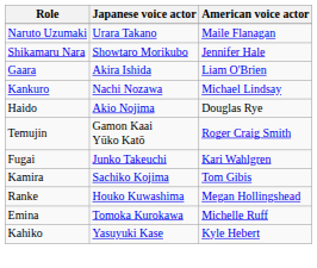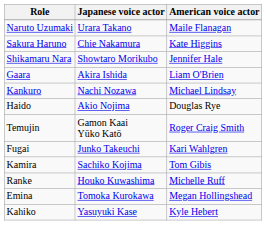 <table class="wikitable">
 <tr>
 <th>Role</th>
 <th>Japanese voice actor</th>
 <th>American voice actor</th>
 </tr>
 <tr>
 </tr>
 <tr>
 <td><a href='#'>Naruto Uzumaki</a></td>
 <td><a href='#'>Urara Takano</a></td>
 <td><a href='#'>Maile Flanagan</a></td>
+</tr>
+<tr>
+<td><a href='#'>Sakura Haruno</a></td>
+<td><a href='#'>Chie Nakamura</a></td>
+<td><a href='#'>Kate Higgins</a></td>
 </tr>
 <tr>
 <td><a href='#'>Shikamaru Nara</a></td>
 <td><a href='#'>Showtaro Morikubo</a></td>
 <td><a href='#'>Jennifer Hale</a></td>
 </tr>
 <tr>
 <td><a href='#'>Gaara</a></td>
 <td><a href='#'>Akira Ishida</a></td>
 <td><a href='#'>Liam O'Brien</a></td>
 </tr>
 <tr>
 <td><a href='#'>Kankuro</a></td>
 <td><a href='#'>Nachi Nozawa</a></td>
 <td><a href='#'>Michael Lindsay</a></td>
 </tr>
 <tr>
 <td>Haido</td>
 <td><a href='#'>Akio Nojima</a></td>
 <td>Douglas Rye</td>
 </tr>
 <tr>
 <td>Temujin</td>
 <td>Gamon Kaai<br>Yūko Katō</td>
 <td><a href='#'>Roger Craig Smith</a></td>
 </tr>
 <tr>
 <td>Fugai</td>
 <td><a href='#'>Junko Takeuchi</a></td>
 <td><a href='#'>Kari Wahlgren</a></td>
 </tr>
 <tr>
 <td>Kamira</td>
 <td><a href='#'>Sachiko Kojima</a></td>
 <td><a href='#'>Tom Gibis</a></td>
 </tr>
 <tr>
 <td>Ranke</td>
 <td><a href='#'>Houko Kuwashima</a></td>
-<td><a href='#'>Megan Hollingshead</a></td>
+<td><a href='#'>Michelle Ruff</a></td>
 </tr>
 <tr>
 <td>Emina</td>
 <td><a href='#'>Tomoka Kurokawa</a></td>
-<td><a href='#'>Michelle Ruff</a></td>
+<td><a href='#'>Megan Hollingshead</a></td>
 </tr>
 <tr>
 <td>Kahiko</td>
 <td><a href='#'>Yasuyuki Kase</a></td>
 <td><a href='#'>Kyle Hebert</a></td>
 </tr>
 </table>
